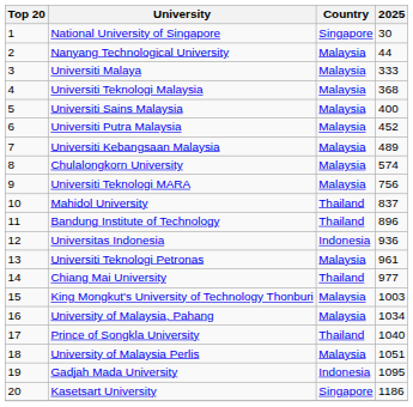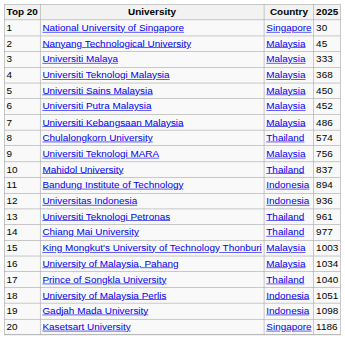 <table class="wikitable sortable">
 <tr>
 <th>Top 20</th>
 <th>University</th>
 <th>Country</th>
 <th>2025</th>
 </tr>
 <tr>
 <td>1</td>
 <td> <a href='#'>National University of Singapore</a></td>
 <td><a href='#'>Singapore</a></td>
 <td>30</td>
 </tr>
 <tr>
 <td>2</td>
 <td> <a href='#'>Nanyang Technological University</a></td>
 <td><a href='#'>Malaysia</a></td>
-<td>44</td>
+<td>45</td>
 </tr>
 <tr>
 <td>3</td>
 <td> <a href='#'>Universiti Malaya</a></td>
 <td><a href='#'>Malaysia</a></td>
 <td>333</td>
 </tr>
 <tr>
 <td>4</td>
 <td> <a href='#'>Universiti Teknologi Malaysia</a></td>
 <td><a href='#'>Malaysia</a></td>
 <td>368</td>
 </tr>
 <tr>
 <td>5</td>
 <td> <a href='#'>Universiti Sains Malaysia</a></td>
 <td><a href='#'>Malaysia</a></td>
-<td>400</td>
+<td>450</td>
 </tr>
 <tr>
 <td>6</td>
 <td> <a href='#'>Universiti Putra Malaysia</a></td>
 <td><a href='#'>Malaysia</a></td>
 <td>452</td>
 </tr>
 <tr>
 <td>7</td>
 <td> <a href='#'>Universiti Kebangsaan Malaysia</a></td>
 <td><a href='#'>Malaysia</a></td>
-<td>489</td>
+<td>486</td>
 </tr>
 <tr>
 <td>8</td>
 <td> <a href='#'>Chulalongkorn University</a></td>
-<td><a href='#'>Malaysia</a></td>
+<td><a href='#'>Thailand</a></td>
 <td>574</td>
 </tr>
 <tr>
 <td>9</td>
 <td> <a href='#'>Universiti Teknologi MARA</a></td>
 <td><a href='#'>Malaysia</a></td>
 <td>756</td>
 </tr>
 <tr>
 <td>10</td>
 <td> <a href='#'>Mahidol University</a></td>
 <td><a href='#'>Thailand</a></td>
 <td>837</td>
 </tr>
 <tr>
 <td>11</td>
 <td> <a href='#'>Bandung Institute of Technology</a></td>
-<td><a href='#'>Thailand</a></td>
-<td>896</td>
+<td><a href='#'>Indonesia</a></td>
+<td>894</td>
 </tr>
 <tr>
 <td>12</td>
 <td> <a href='#'>Universitas Indonesia</a></td>
 <td><a href='#'>Indonesia</a></td>
 <td>936</td>
 </tr>
 <tr>
 <td>13</td>
 <td> <a href='#'>Universiti Teknologi Petronas</a></td>
-<td><a href='#'>Malaysia</a></td>
+<td><a href='#'>Thailand</a></td>
 <td>961</td>
 </tr>
 <tr>
 <td>14</td>
 <td> <a href='#'>Chiang Mai University</a></td>
 <td><a href='#'>Thailand</a></td>
 <td>977</td>
 </tr>
 <tr>
 <td>15</td>
 <td> <a href='#'>King Mongkut's University of Technology Thonburi</a></td>
 <td><a href='#'>Malaysia</a></td>
 <td>1003</td>
 </tr>
 <tr>
 <td>16</td>
 <td> <a href='#'>University of Malaysia, Pahang</a></td>
 <td><a href='#'>Malaysia</a></td>
 <td>1034</td>
 </tr>
 <tr>
 <td>17</td>
 <td> <a href='#'>Prince of Songkla University</a></td>
 <td><a href='#'>Thailand</a></td>
 <td>1040</td>
 </tr>
 <tr>
 <td>18</td>
 <td> <a href='#'>University of Malaysia Perlis</a></td>
-<td><a href='#'>Malaysia</a></td>
+<td><a href='#'>Indonesia</a></td>
 <td>1051</td>
 </tr>
 <tr>
 <td>19</td>
 <td> <a href='#'>Gadjah Mada University</a></td>
 <td><a href='#'>Indonesia</a></td>
-<td>1095</td>
+<td>1098</td>
 </tr>
 <tr>
 <td>20</td>
 <td> <a href='#'>Kasetsart University</a></td>
 <td><a href='#'>Singapore</a></td>
 <td>1186</td>
 </tr>
 <tr>
 </tr>
 </table>
